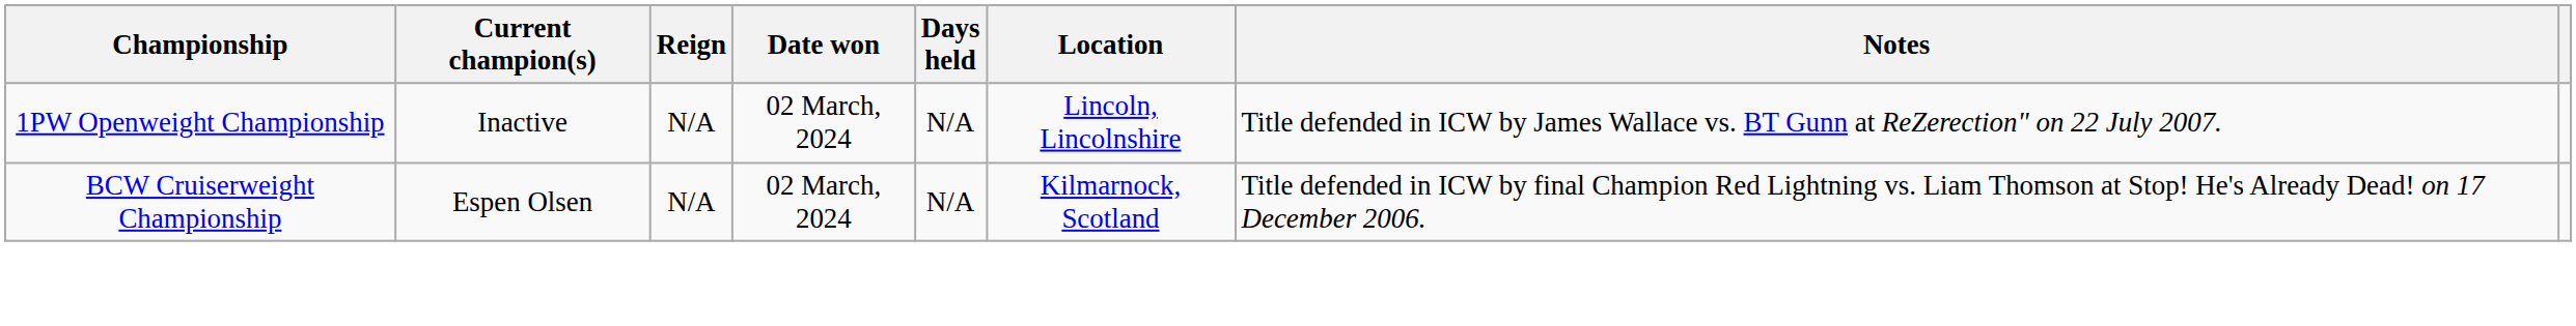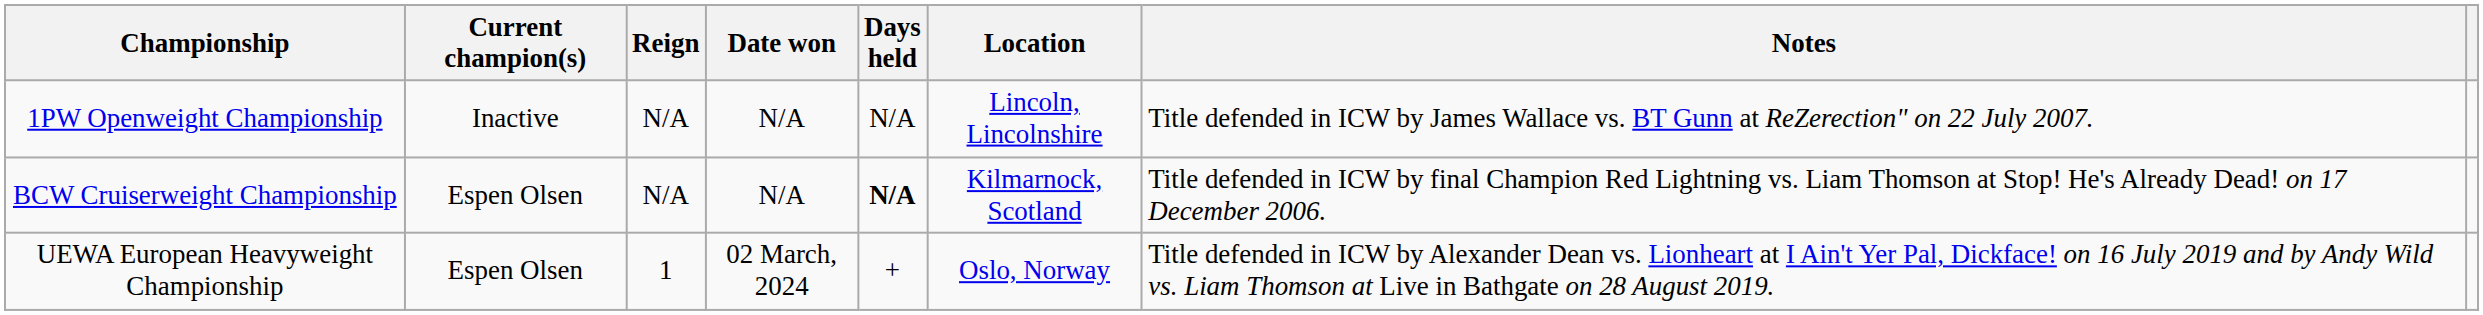 <table class="wikitable" style="font-size: 85%;">
 <tr>
 <th>Championship</th>
 <th>Current champion(s)</th>
 <th>Reign</th>
 <th>Date won</th>
 <th>Days<br>held</th>
 <th>Location</th>
 <th>Notes</th>
 <th></th>
 </tr>
 <tr>
 <td align="center"><a href='#'>1PW Openweight Championship</a></td>
 <td align="center">Inactive</td>
 <td align="center">N/A</td>
-<td align="center">02 March, 2024</td>
+<td align="center">N/A</td>
 <td align="center">N/A</td>
 <td align="center"><a href='#'>Lincoln, Lincolnshire</a></td>
 <td align="left">Title defended in ICW by James Wallace vs. <a href='#'>BT Gunn</a> at <em>ReZerection" on 22 July 2007.</td>
 <td align="center"></td>
 </tr>
 <tr>
 <td align="center"><a href='#'>BCW Cruiserweight Championship</a></td>
 <td align="center">Espen Olsen</td>
 <td align="center">N/A</td>
-<td align="center">02 March, 2024</td>
 <td align="center">N/A</td>
+<td align="center"><strong>N/A</strong></td>
 <td align="center"><a href='#'>Kilmarnock, Scotland</a></td>
 <td align="left">Title defended in ICW by final Champion Red Lightning vs. Liam Thomson at </em>Stop! He's Already Dead!<em> on 17 December 2006.</td>
 <td align="center"></td>
 </tr>
+<tr>
+<td align="center">UEWA European Heavyweight Championship</td>
+<td align="center">Espen Olsen</td>
+<td align="center">1</td>
+<td align="center">02 March, 2024</td>
+<td align="center">+</td>
+<td align="center"><a href='#'>Oslo, Norway</a></td>
+<td align="left">Title defended in ICW by Alexander Dean vs. <a href='#'>Lionheart</a> at </em><a href='#'>I Ain't Yer Pal, Dickface!</a><em> on 16 July 2019 and by Andy Wild vs. Liam Thomson at </em>Live in Bathgate<em> on 28 August 2019.</td>
+<td align="center"></td>
+</tr>
 </table>
